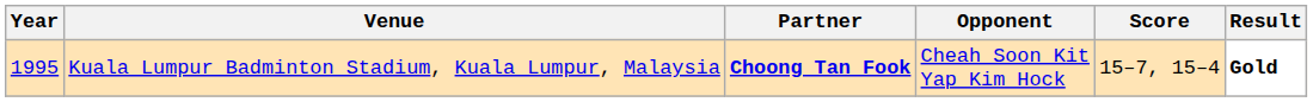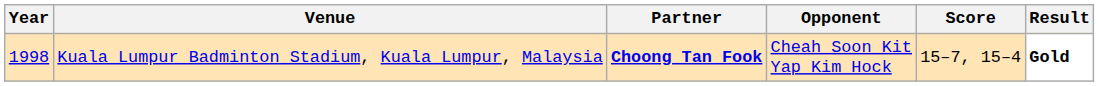 <table class="sortable wikitable" style="font-size: 90%;">
 <tr>
 <th>Year</th>
 <th>Venue</th>
 <th>Partner</th>
 <th>Opponent</th>
 <th>Score</th>
 <th>Result</th>
 </tr>
 <tr style="background:#FFE4B5">
-<td align="center"><a href='#'>1995</a></td>
+<td align="center"><a href='#'>1998</a></td>
 <td align="left"><a href='#'>Kuala Lumpur Badminton Stadium</a>, <a href='#'>Kuala Lumpur</a>, <a href='#'>Malaysia</a></td>
 <td align="left"><strong> <a href='#'>Choong Tan Fook</a></strong></td>
 <td align="left"> <a href='#'>Cheah Soon Kit</a> <br>  <a href='#'>Yap Kim Hock</a></td>
 <td align="left">15–7, 15–4</td>
 <td style="text-align:left; background:white"> <strong>Gold</strong></td>
 </tr>
 </table>
